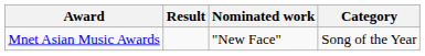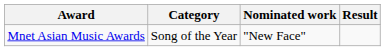 <table class="wikitable">
 <tr>
 <th>Award</th>
+<th>Category</th>
+<th>Nominated work</th>
 <th>Result</th>
-<th>Nominated work</th>
-<th>Category</th>
 </tr>
 <tr>
 <td><a href='#'>Mnet Asian Music Awards</a></td>
+<td>Song of the Year</td>
+<td>"New Face"</td>
 <td></td>
-<td>"New Face"</td>
-<td>Song of the Year</td>
 </tr>
 </table>
